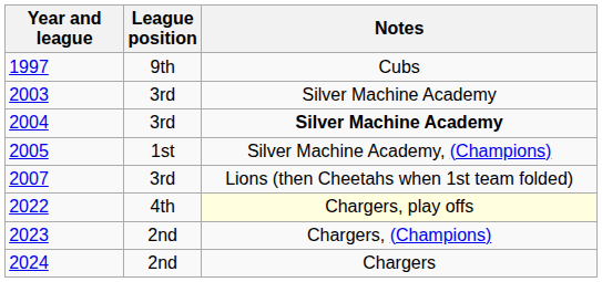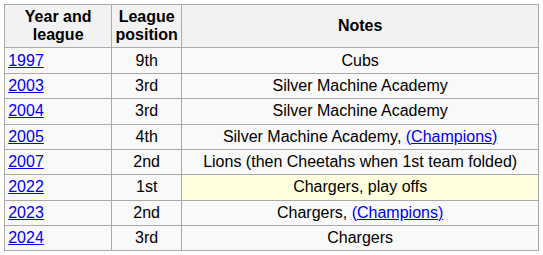 <table class="wikitable">
 <tr>
 <th width=100>Year and league</th>
 <th width=50>League position</th>
 <th width=350>Notes</th>
 </tr>
 <tr align=center>
 <td align="left"><a href='#'>1997</a></td>
 <td>9th</td>
 <td>Cubs</td>
 </tr>
 <tr align=center>
 <td align="left"><a href='#'>2003</a></td>
 <td>3rd</td>
 <td>Silver Machine Academy</td>
 </tr>
 <tr align=center>
 <td align="left"><a href='#'>2004</a></td>
 <td>3rd</td>
-<td><strong>Silver Machine Academy</strong></td>
+<td>Silver Machine Academy</td>
 </tr>
 <tr align=center>
 <td align="left"><a href='#'>2005</a></td>
-<td>1st</td>
+<td>4th</td>
 <td>Silver Machine Academy, <a href='#'>(Champions)</a></td>
 </tr>
 <tr align=center>
 <td align="left"><a href='#'>2007</a></td>
-<td>3rd</td>
+<td>2nd</td>
 <td>Lions (then Cheetahs when 1st team folded)</td>
 </tr>
 <tr align=center>
 <td align="left"><a href='#'>2022</a></td>
-<td>4th</td>
+<td>1st</td>
 <td style="background: lightyellow;">Chargers, play offs</td>
 </tr>
 <tr align=center>
 <td align="left"><a href='#'>2023</a></td>
 <td>2nd</td>
 <td>Chargers, <a href='#'>(Champions)</a></td>
 </tr>
 <tr align=center>
 <td align="left"><a href='#'>2024</a></td>
-<td>2nd</td>
+<td>3rd</td>
 <td>Chargers</td>
 </tr>
 </table>
